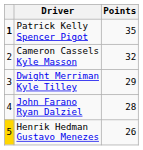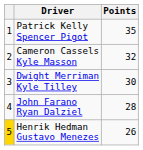 <table class="wikitable" style="font-size: 95%;">
 <tr>
 <th scope="col"></th>
 <th scope="col">Driver</th>
 <th scope="col">Points</th>
 </tr>
 <tr>
-<td align=center><strong>1</strong></td>
+<td align=center>1</td>
 <td> Patrick Kelly<br> <a href='#'>Spencer Pigot</a></td>
 <td align=right>35</td>
 </tr>
 <tr>
 <td align=center>2</td>
 <td> Cameron Cassels<br> <a href='#'>Kyle Masson</a></td>
 <td align=right>32</td>
 </tr>
 <tr>
 <td align=center>3</td>
 <td> <a href='#'>Dwight Merriman</a><br> <a href='#'>Kyle Tilley</a></td>
-<td align=right>29</td>
+<td align=right>30</td>
 </tr>
 <tr>
 <td align=center>4</td>
 <td> <a href='#'>John Farano</a><br> <a href='#'>Ryan Dalziel</a></td>
 <td align=right>28</td>
 </tr>
 <tr>
 <td align=center style="background: gold;">5</td>
 <td> Henrik Hedman<br> <a href='#'>Gustavo Menezes</a></td>
 <td align=right>26</td>
 </tr>
 </table>
